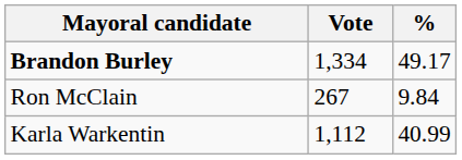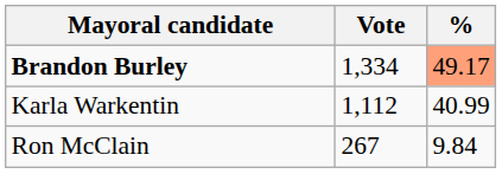 <table class="wikitable">
 <tr>
 <th width="200px">Mayoral candidate</th>
 <th width="50px">Vote</th>
 <th width="30px">%</th>
 </tr>
 <tr>
 <td><strong>Brandon Burley</strong></td>
 <td>1,334</td>
-<td>49.17</td>
+<td style="background: lightsalmon;">49.17</td>
+</tr>
+<tr>
+<td>Karla Warkentin</td>
+<td>1,112</td>
+<td>40.99</td>
 </tr>
 <tr>
 <td>Ron McClain</td>
 <td>267</td>
 <td>9.84</td>
 </tr>
-<tr>
-<td>Karla Warkentin</td>
-<td>1,112</td>
-<td>40.99</td>
-</tr>
 </table>
